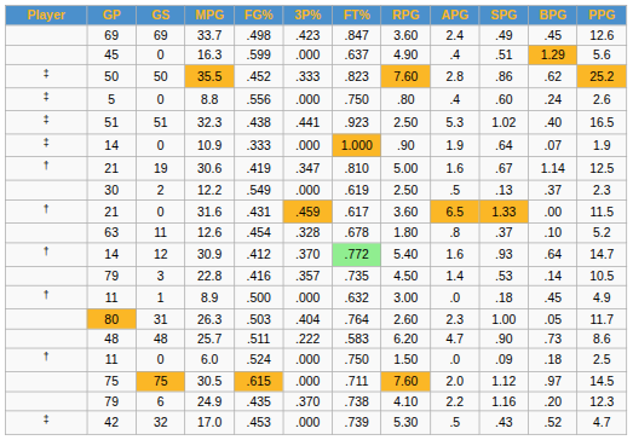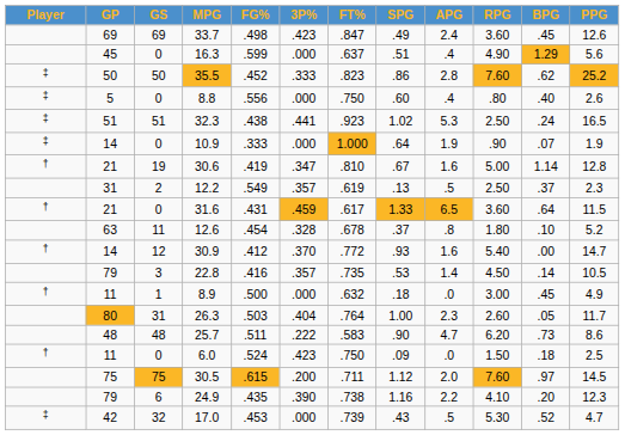 <table class="wikitable sortable" style="font-size: 90%; text-align:center;">
 <tr>
 <th style="background:#4b90cc;color:#Fbb726;" width="10%">Player</th>
 <th style="background:#4b90cc;color:#Fbb726;" width="6%">GP</th>
 <th style="background:#4b90cc;color:#Fbb726;" width="6%">GS</th>
 <th style="background:#4b90cc;color:#Fbb726;" width="6%">MPG</th>
 <th style="background:#4b90cc;color:#Fbb726;" width="6%">FG%</th>
 <th style="background:#4b90cc;color:#Fbb726;" width="6%">3P%</th>
 <th style="background:#4b90cc;color:#Fbb726;" width="6%">FT%</th>
+<th style="background:#4b90cc;color:#Fbb726;" width="6%">SPG</th>
+<th style="background:#4b90cc;color:#Fbb726;" width="6%">APG</th>
 <th style="background:#4b90cc;color:#Fbb726;" width="6%">RPG</th>
-<th style="background:#4b90cc;color:#Fbb726;" width="6%">APG</th>
-<th style="background:#4b90cc;color:#Fbb726;" width="6%">SPG</th>
 <th style="background:#4b90cc;color:#Fbb726;" width="6%">BPG</th>
 <th style="background:#4b90cc;color:#Fbb726;" width="6%">PPG</th>
 </tr>
 <tr>
 <td></td>
 <td>69</td>
 <td>69</td>
 <td>33.7</td>
 <td>.498</td>
 <td>.423</td>
 <td>.847</td>
+<td>.49</td>
+<td>2.4</td>
 <td>3.60</td>
-<td>2.4</td>
-<td>.49</td>
 <td>.45</td>
 <td>12.6</td>
 </tr>
 <tr>
 <td></td>
 <td>45</td>
 <td>0</td>
 <td>16.3</td>
 <td>.599</td>
 <td>.000</td>
 <td>.637</td>
+<td>.51</td>
+<td>.4</td>
 <td>4.90</td>
-<td>.4</td>
-<td>.51</td>
 <td style="background:#Fbb726;">1.29</td>
 <td>5.6</td>
 </tr>
 <tr>
 <td><sup>‡</sup></td>
 <td>50</td>
 <td>50</td>
 <td style="background:#Fbb726;">35.5</td>
 <td>.452</td>
 <td>.333</td>
 <td>.823</td>
+<td>.86</td>
+<td>2.8</td>
 <td style="background:#Fbb726;">7.60</td>
-<td>2.8</td>
-<td>.86</td>
 <td>.62</td>
 <td style="background:#Fbb726;">25.2</td>
 </tr>
 <tr>
 <td><sup>‡</sup></td>
 <td>5</td>
 <td>0</td>
 <td>8.8</td>
 <td>.556</td>
 <td>.000</td>
 <td>.750</td>
+<td>.60</td>
+<td>.4</td>
 <td>.80</td>
-<td>.4</td>
-<td>.60</td>
-<td>.24</td>
+<td>.40</td>
 <td>2.6</td>
 </tr>
 <tr>
 <td><sup>‡</sup></td>
 <td>51</td>
 <td>51</td>
 <td>32.3</td>
 <td>.438</td>
 <td>.441</td>
 <td>.923</td>
+<td>1.02</td>
+<td>5.3</td>
 <td>2.50</td>
-<td>5.3</td>
-<td>1.02</td>
-<td>.40</td>
+<td>.24</td>
 <td>16.5</td>
 </tr>
 <tr>
 <td><sup>‡</sup></td>
 <td>14</td>
 <td>0</td>
 <td>10.9</td>
 <td>.333</td>
 <td>.000</td>
 <td style="background:#Fbb726;">1.000</td>
+<td>.64</td>
+<td>1.9</td>
 <td>.90</td>
-<td>1.9</td>
-<td>.64</td>
 <td>.07</td>
 <td>1.9</td>
 </tr>
 <tr>
 <td><sup>†</sup></td>
 <td>21</td>
 <td>19</td>
 <td>30.6</td>
 <td>.419</td>
 <td>.347</td>
 <td>.810</td>
+<td>.67</td>
+<td>1.6</td>
 <td>5.00</td>
-<td>1.6</td>
-<td>.67</td>
 <td>1.14</td>
-<td>12.5</td>
+<td>12.8</td>
 </tr>
 <tr>
 <td></td>
-<td>30</td>
+<td>31</td>
 <td>2</td>
 <td>12.2</td>
 <td>.549</td>
-<td>.000</td>
+<td>.357</td>
 <td>.619</td>
+<td>.13</td>
+<td>.5</td>
 <td>2.50</td>
-<td>.5</td>
-<td>.13</td>
 <td>.37</td>
 <td>2.3</td>
 </tr>
 <tr>
 <td><sup>†</sup></td>
 <td>21</td>
 <td>0</td>
 <td>31.6</td>
 <td>.431</td>
 <td style="background:#Fbb726;">.459</td>
 <td>.617</td>
+<td style="background:#Fbb726;">1.33</td>
+<td style="background:#Fbb726;">6.5</td>
 <td>3.60</td>
-<td style="background:#Fbb726;">6.5</td>
-<td style="background:#Fbb726;">1.33</td>
-<td>.00</td>
+<td>.64</td>
 <td>11.5</td>
 </tr>
 <tr>
 <td></td>
 <td>63</td>
 <td>11</td>
 <td>12.6</td>
 <td>.454</td>
 <td>.328</td>
 <td>.678</td>
+<td>.37</td>
+<td>.8</td>
 <td>1.80</td>
-<td>.8</td>
-<td>.37</td>
 <td>.10</td>
 <td>5.2</td>
 </tr>
 <tr>
 <td><sup>†</sup></td>
 <td>14</td>
 <td>12</td>
 <td>30.9</td>
 <td>.412</td>
 <td>.370</td>
-<td style="background: lightgreen;">.772</td>
+<td>.772</td>
+<td>.93</td>
+<td>1.6</td>
 <td>5.40</td>
-<td>1.6</td>
-<td>.93</td>
-<td>.64</td>
+<td>.00</td>
 <td>14.7</td>
 </tr>
 <tr>
 <td></td>
 <td>79</td>
 <td>3</td>
 <td>22.8</td>
 <td>.416</td>
 <td>.357</td>
 <td>.735</td>
+<td>.53</td>
+<td>1.4</td>
 <td>4.50</td>
-<td>1.4</td>
-<td>.53</td>
 <td>.14</td>
 <td>10.5</td>
 </tr>
 <tr>
 <td><sup>†</sup></td>
 <td>11</td>
 <td>1</td>
 <td>8.9</td>
 <td>.500</td>
 <td>.000</td>
 <td>.632</td>
+<td>.18</td>
+<td>.0</td>
 <td>3.00</td>
-<td>.0</td>
-<td>.18</td>
 <td>.45</td>
 <td>4.9</td>
 </tr>
 <tr>
 <td></td>
 <td style="background:#Fbb726;">80</td>
 <td>31</td>
 <td>26.3</td>
 <td>.503</td>
 <td>.404</td>
 <td>.764</td>
+<td>1.00</td>
+<td>2.3</td>
 <td>2.60</td>
-<td>2.3</td>
-<td>1.00</td>
 <td>.05</td>
 <td>11.7</td>
 </tr>
 <tr>
 <td></td>
 <td>48</td>
 <td>48</td>
 <td>25.7</td>
 <td>.511</td>
 <td>.222</td>
 <td>.583</td>
+<td>.90</td>
+<td>4.7</td>
 <td>6.20</td>
-<td>4.7</td>
-<td>.90</td>
 <td>.73</td>
 <td>8.6</td>
 </tr>
 <tr>
 <td><sup>†</sup></td>
 <td>11</td>
 <td>0</td>
 <td>6.0</td>
 <td>.524</td>
-<td>.000</td>
+<td>.423</td>
 <td>.750</td>
+<td>.09</td>
+<td>.0</td>
 <td>1.50</td>
-<td>.0</td>
-<td>.09</td>
 <td>.18</td>
 <td>2.5</td>
 </tr>
 <tr>
 <td></td>
 <td>75</td>
 <td style="background:#Fbb726;">75</td>
 <td>30.5</td>
 <td style="background:#Fbb726;">.615</td>
-<td>.000</td>
+<td>.200</td>
 <td>.711</td>
+<td>1.12</td>
+<td>2.0</td>
 <td style="background:#Fbb726;">7.60</td>
-<td>2.0</td>
-<td>1.12</td>
 <td>.97</td>
 <td>14.5</td>
 </tr>
 <tr>
 <td></td>
 <td>79</td>
 <td>6</td>
 <td>24.9</td>
 <td>.435</td>
-<td>.370</td>
+<td>.390</td>
 <td>.738</td>
+<td>1.16</td>
+<td>2.2</td>
 <td>4.10</td>
-<td>2.2</td>
-<td>1.16</td>
 <td>.20</td>
 <td>12.3</td>
 </tr>
 <tr>
 <td><sup>‡</sup></td>
 <td>42</td>
 <td>32</td>
 <td>17.0</td>
 <td>.453</td>
 <td>.000</td>
 <td>.739</td>
+<td>.43</td>
+<td>.5</td>
 <td>5.30</td>
-<td>.5</td>
-<td>.43</td>
 <td>.52</td>
 <td>4.7</td>
 </tr>
 </table>
